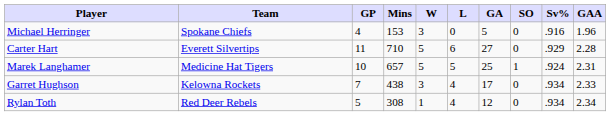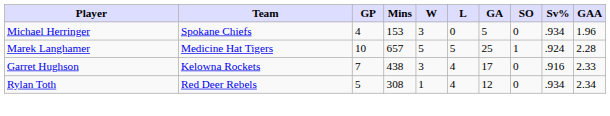 <table class="wikitable">
 <tr>
 <th style="background:#ddf; width:27.5%;">Player</th>
 <th style="background:#ddf; width:27.5%;">Team</th>
 <th style="background:#ddf; width:5%;">GP</th>
 <th style="background:#ddf; width:5%;">Mins</th>
 <th style="background:#ddf; width:5%;">W</th>
 <th style="background:#ddf; width:5%;">L</th>
 <th style="background:#ddf; width:5%;">GA</th>
 <th style="background:#ddf; width:5%;">SO</th>
 <th style="background:#ddf; width:5%;">Sv%</th>
 <th style="background:#ddf; width:5%;">GAA</th>
 </tr>
 <tr>
 <td><a href='#'>Michael Herringer</a></td>
 <td><a href='#'>Spokane Chiefs</a></td>
 <td>4</td>
 <td>153</td>
 <td>3</td>
 <td>0</td>
 <td>5</td>
 <td>0</td>
-<td>.916</td>
+<td>.934</td>
 <td>1.96</td>
-</tr>
-<tr>
-<td><a href='#'>Carter Hart</a></td>
-<td><a href='#'>Everett Silvertips</a></td>
-<td>11</td>
-<td>710</td>
-<td>5</td>
-<td>6</td>
-<td>27</td>
-<td>0</td>
-<td>.929</td>
-<td>2.28</td>
 </tr>
 <tr>
 <td><a href='#'>Marek Langhamer</a></td>
 <td><a href='#'>Medicine Hat Tigers</a></td>
 <td>10</td>
 <td>657</td>
 <td>5</td>
 <td>5</td>
 <td>25</td>
 <td>1</td>
 <td>.924</td>
-<td>2.31</td>
+<td>2.28</td>
 </tr>
 <tr>
 <td><a href='#'>Garret Hughson</a></td>
 <td><a href='#'>Kelowna Rockets</a></td>
 <td>7</td>
 <td>438</td>
 <td>3</td>
 <td>4</td>
 <td>17</td>
 <td>0</td>
-<td>.934</td>
+<td>.916</td>
 <td>2.33</td>
 </tr>
 <tr>
 <td><a href='#'>Rylan Toth</a></td>
 <td><a href='#'>Red Deer Rebels</a></td>
 <td>5</td>
 <td>308</td>
 <td>1</td>
 <td>4</td>
 <td>12</td>
 <td>0</td>
 <td>.934</td>
 <td>2.34</td>
 </tr>
 </table>
